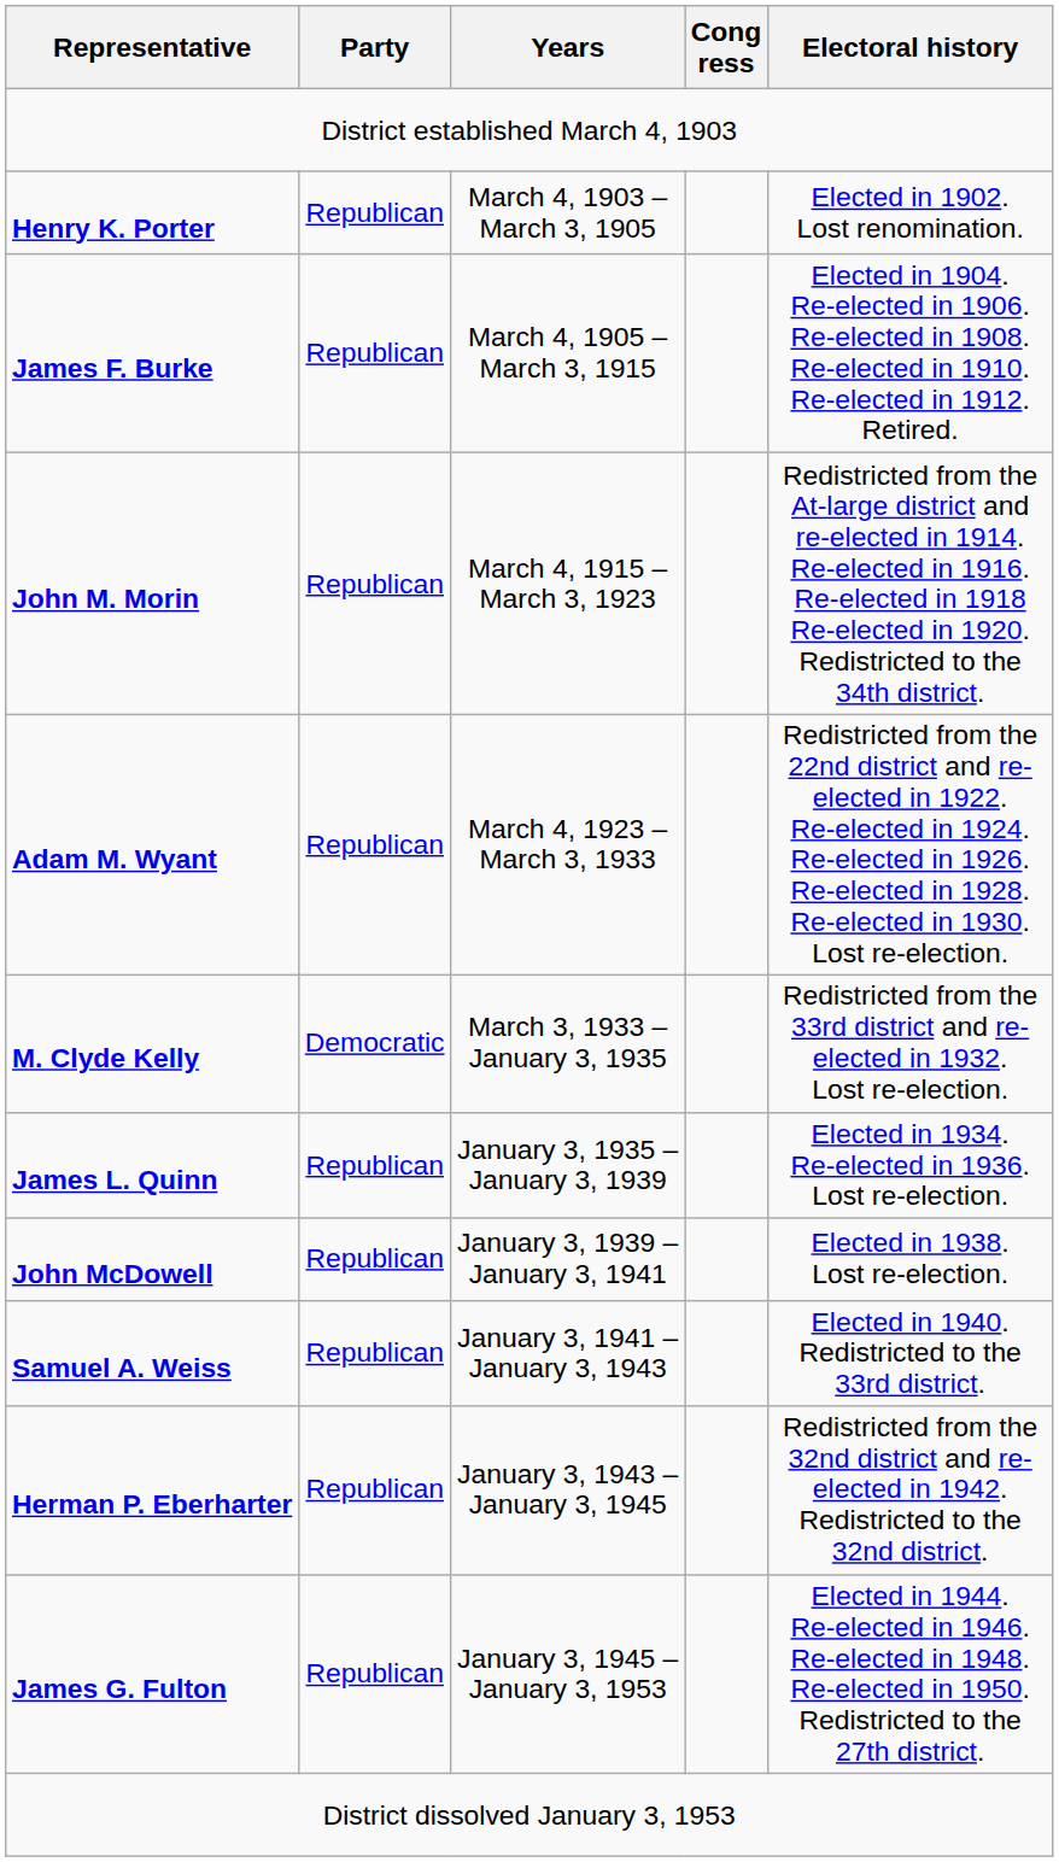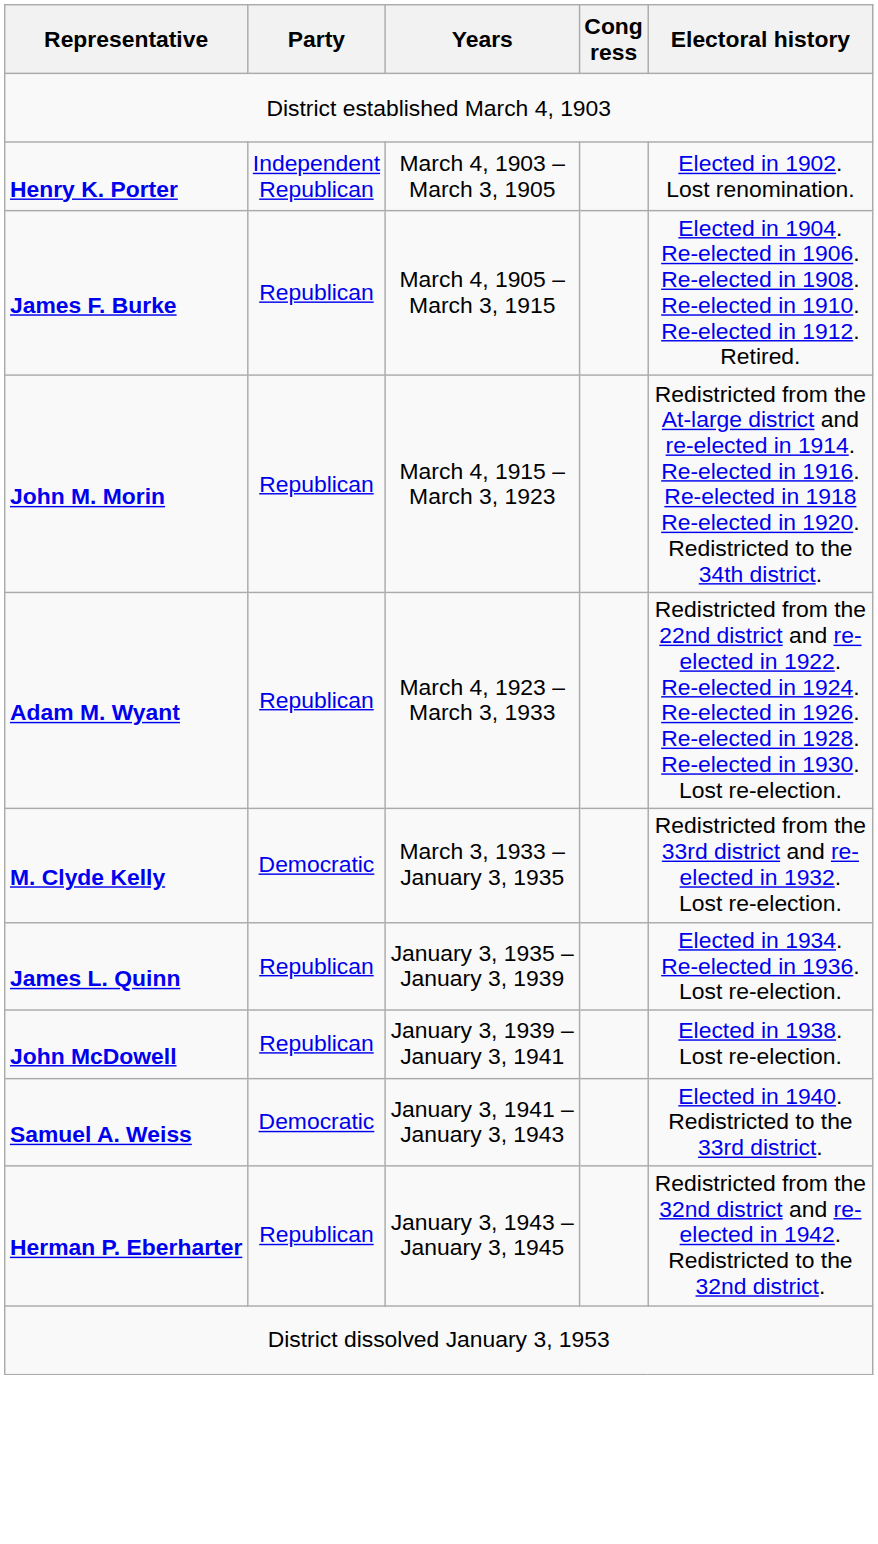 <table class=wikitable style="text-align:center">
 <tr style="height:3em">
 <th>Representative</th>
 <th>Party</th>
 <th>Years</th>
 <th>Cong<br>ress</th>
 <th>Electoral history</th>
 </tr>
 <tr style="height:3em">
 <td colspan=5>District established March 4, 1903</td>
 </tr>
 <tr style="height:3em">
 <td align=left nowrap><br><strong><a href='#'>Henry K. Porter</a></strong><br></td>
-<td><a href='#'>Republican</a></td>
+<td><a href='#'>Independent <br> Republican</a></td>
 <td nowrap>March 4, 1903 –<br>March 3, 1905</td>
 <td></td>
 <td><a href='#'>Elected in 1902</a>.<br>Lost renomination.</td>
 </tr>
 <tr style="height:3em">
 <td align=left nowrap><br><strong><a href='#'>James F. Burke</a></strong><br></td>
 <td><a href='#'>Republican</a></td>
 <td nowrap>March 4, 1905 –<br>March 3, 1915</td>
 <td></td>
 <td><a href='#'>Elected in 1904</a>.<br><a href='#'>Re-elected in 1906</a>.<br><a href='#'>Re-elected in 1908</a>.<br><a href='#'>Re-elected in 1910</a>.<br><a href='#'>Re-elected in 1912</a>.<br>Retired.</td>
 </tr>
 <tr style="height:3em">
 <td align=left nowrap><br><strong><a href='#'>John M. Morin</a></strong><br></td>
 <td><a href='#'>Republican</a></td>
 <td nowrap>March 4, 1915 –<br>March 3, 1923</td>
 <td></td>
 <td>Redistricted from the <a href='#'>At-large district</a> and <a href='#'>re-elected in 1914</a>.<br><a href='#'>Re-elected in 1916</a>.<br><a href='#'>Re-elected in 1918</a><br><a href='#'>Re-elected in 1920</a>.<br>Redistricted to the <a href='#'>34th district</a>.</td>
 </tr>
 <tr style="height:3em">
 <td align=left nowrap><br><strong><a href='#'>Adam M. Wyant</a></strong><br></td>
 <td><a href='#'>Republican</a></td>
 <td nowrap>March 4, 1923 –<br>March 3, 1933</td>
 <td></td>
 <td>Redistricted from the <a href='#'>22nd district</a> and <a href='#'>re-elected in 1922</a>.<br><a href='#'>Re-elected in 1924</a>.<br><a href='#'>Re-elected in 1926</a>.<br><a href='#'>Re-elected in 1928</a>.<br><a href='#'>Re-elected in 1930</a>.<br>Lost re-election.</td>
 </tr>
 <tr style="height:3em">
 <td align=left nowrap><br><strong><a href='#'>M. Clyde Kelly</a></strong><br></td>
 <td><a href='#'>Democratic</a></td>
 <td nowrap>March 3, 1933 –<br>January 3, 1935</td>
 <td></td>
 <td>Redistricted from the <a href='#'>33rd district</a> and <a href='#'>re-elected in 1932</a>.<br>Lost re-election.</td>
 </tr>
 <tr style="height:3em">
 <td align=left nowrap> <br> <strong><a href='#'>James L. Quinn</a></strong><br></td>
 <td><a href='#'>Republican</a></td>
 <td nowrap>January 3, 1935 –<br>January 3, 1939</td>
 <td></td>
 <td><a href='#'>Elected in 1934</a>.<br><a href='#'>Re-elected in 1936</a>.<br>Lost re-election.</td>
 </tr>
 <tr style="height:3em">
 <td align=left nowrap> <br> <strong><a href='#'>John McDowell</a></strong><br></td>
 <td><a href='#'>Republican</a></td>
 <td nowrap>January 3, 1939 –<br>January 3, 1941</td>
 <td></td>
 <td><a href='#'>Elected in 1938</a>.<br>Lost re-election.</td>
 </tr>
 <tr style="height:3em">
 <td align=left nowrap><br><strong><a href='#'>Samuel A. Weiss</a></strong><br></td>
-<td><a href='#'>Republican</a></td>
+<td><a href='#'>Democratic</a></td>
 <td nowrap>January 3, 1941 –<br>January 3, 1943</td>
 <td></td>
 <td><a href='#'>Elected in 1940</a>.<br>Redistricted to the <a href='#'>33rd district</a>.</td>
 </tr>
 <tr style="height:3em">
 <td align=left nowrap><br><strong><a href='#'>Herman P. Eberharter</a></strong><br></td>
 <td><a href='#'>Republican</a></td>
 <td nowrap>January 3, 1943 –<br>January 3, 1945</td>
 <td></td>
 <td>Redistricted from the <a href='#'>32nd district</a> and <a href='#'>re-elected in 1942</a>.<br>Redistricted to the <a href='#'>32nd district</a>.</td>
 </tr>
 <tr style="height:3em">
-<td align=left nowrap><br><strong><a href='#'>James G. Fulton</a></strong><br></td>
-<td><a href='#'>Republican</a></td>
-<td nowrap>January 3, 1945 –<br>January 3, 1953</td>
-<td></td>
-<td><a href='#'>Elected in 1944</a>.<br><a href='#'>Re-elected in 1946</a>.<br><a href='#'>Re-elected in 1948</a>.<br><a href='#'>Re-elected in 1950</a>.<br>Redistricted to the <a href='#'>27th district</a>.</td>
-</tr>
-<tr style="height:3em">
 <td colspan=5>District dissolved January 3, 1953</td>
 </tr>
 </table>
